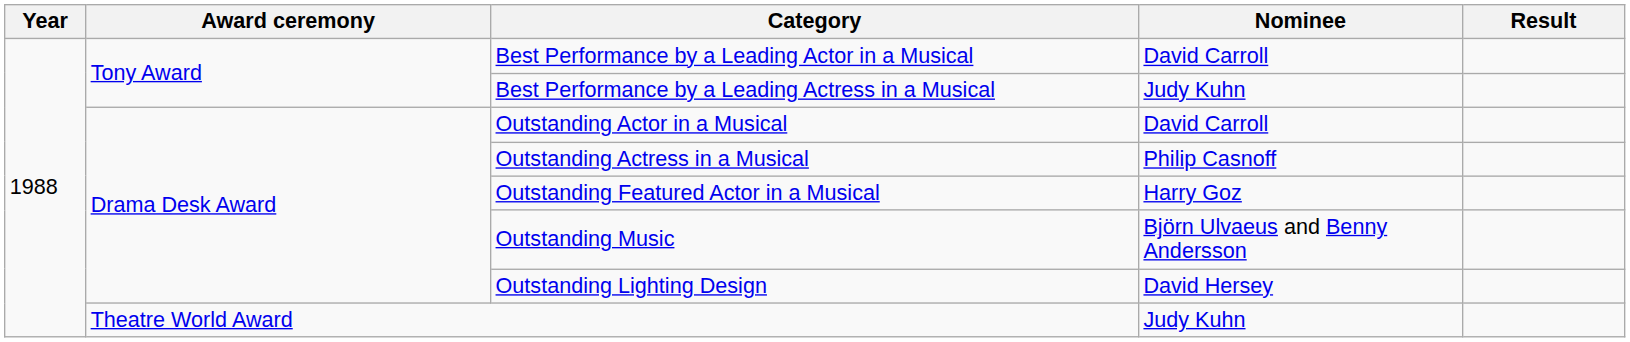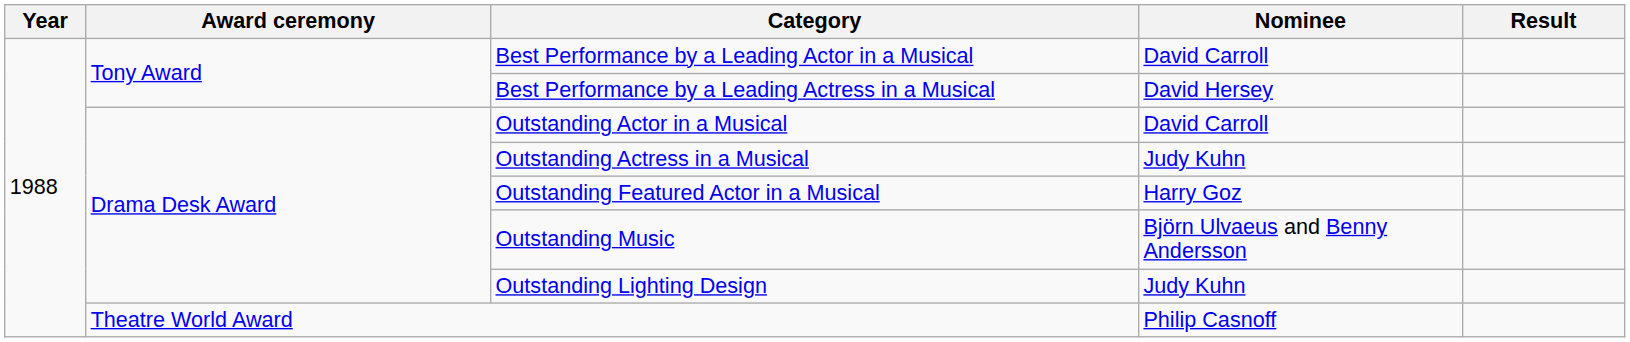 <table class="wikitable" width="95%">
 <tr>
 <th width="5%">Year</th>
 <th width="25%">Award ceremony</th>
 <th width="40%">Category</th>
 <th width="20%">Nominee</th>
 <th width="10%">Result</th>
 </tr>
 <tr>
 <td rowspan="8">1988</td>
 <td rowspan="2"><a href='#'>Tony Award</a></td>
 <td><a href='#'>Best Performance by a Leading Actor in a Musical</a></td>
 <td><a href='#'>David Carroll</a></td>
 <td></td>
 </tr>
 <tr>
 <td><a href='#'>Best Performance by a Leading Actress in a Musical</a></td>
-<td><a href='#'>Judy Kuhn</a></td>
+<td><a href='#'>David Hersey</a></td>
 <td></td>
 </tr>
 <tr>
 <td rowspan="5"><a href='#'>Drama Desk Award</a></td>
 <td><a href='#'>Outstanding Actor in a Musical</a></td>
 <td><a href='#'>David Carroll</a></td>
 <td></td>
 </tr>
 <tr>
 <td><a href='#'>Outstanding Actress in a Musical</a></td>
-<td><a href='#'>Philip Casnoff</a></td>
+<td><a href='#'>Judy Kuhn</a></td>
 <td></td>
 </tr>
 <tr>
 <td><a href='#'>Outstanding Featured Actor in a Musical</a></td>
 <td><a href='#'>Harry Goz</a></td>
 <td></td>
 </tr>
 <tr>
 <td><a href='#'>Outstanding Music</a></td>
 <td><a href='#'>Björn Ulvaeus</a> and <a href='#'>Benny Andersson</a></td>
 <td></td>
 </tr>
 <tr>
 <td><a href='#'>Outstanding Lighting Design</a></td>
-<td><a href='#'>David Hersey</a></td>
+<td><a href='#'>Judy Kuhn</a></td>
 <td></td>
 </tr>
 <tr>
 <td colspan=2><a href='#'>Theatre World Award</a></td>
-<td><a href='#'>Judy Kuhn</a></td>
+<td><a href='#'>Philip Casnoff</a></td>
 <td></td>
 </tr>
 </table>
